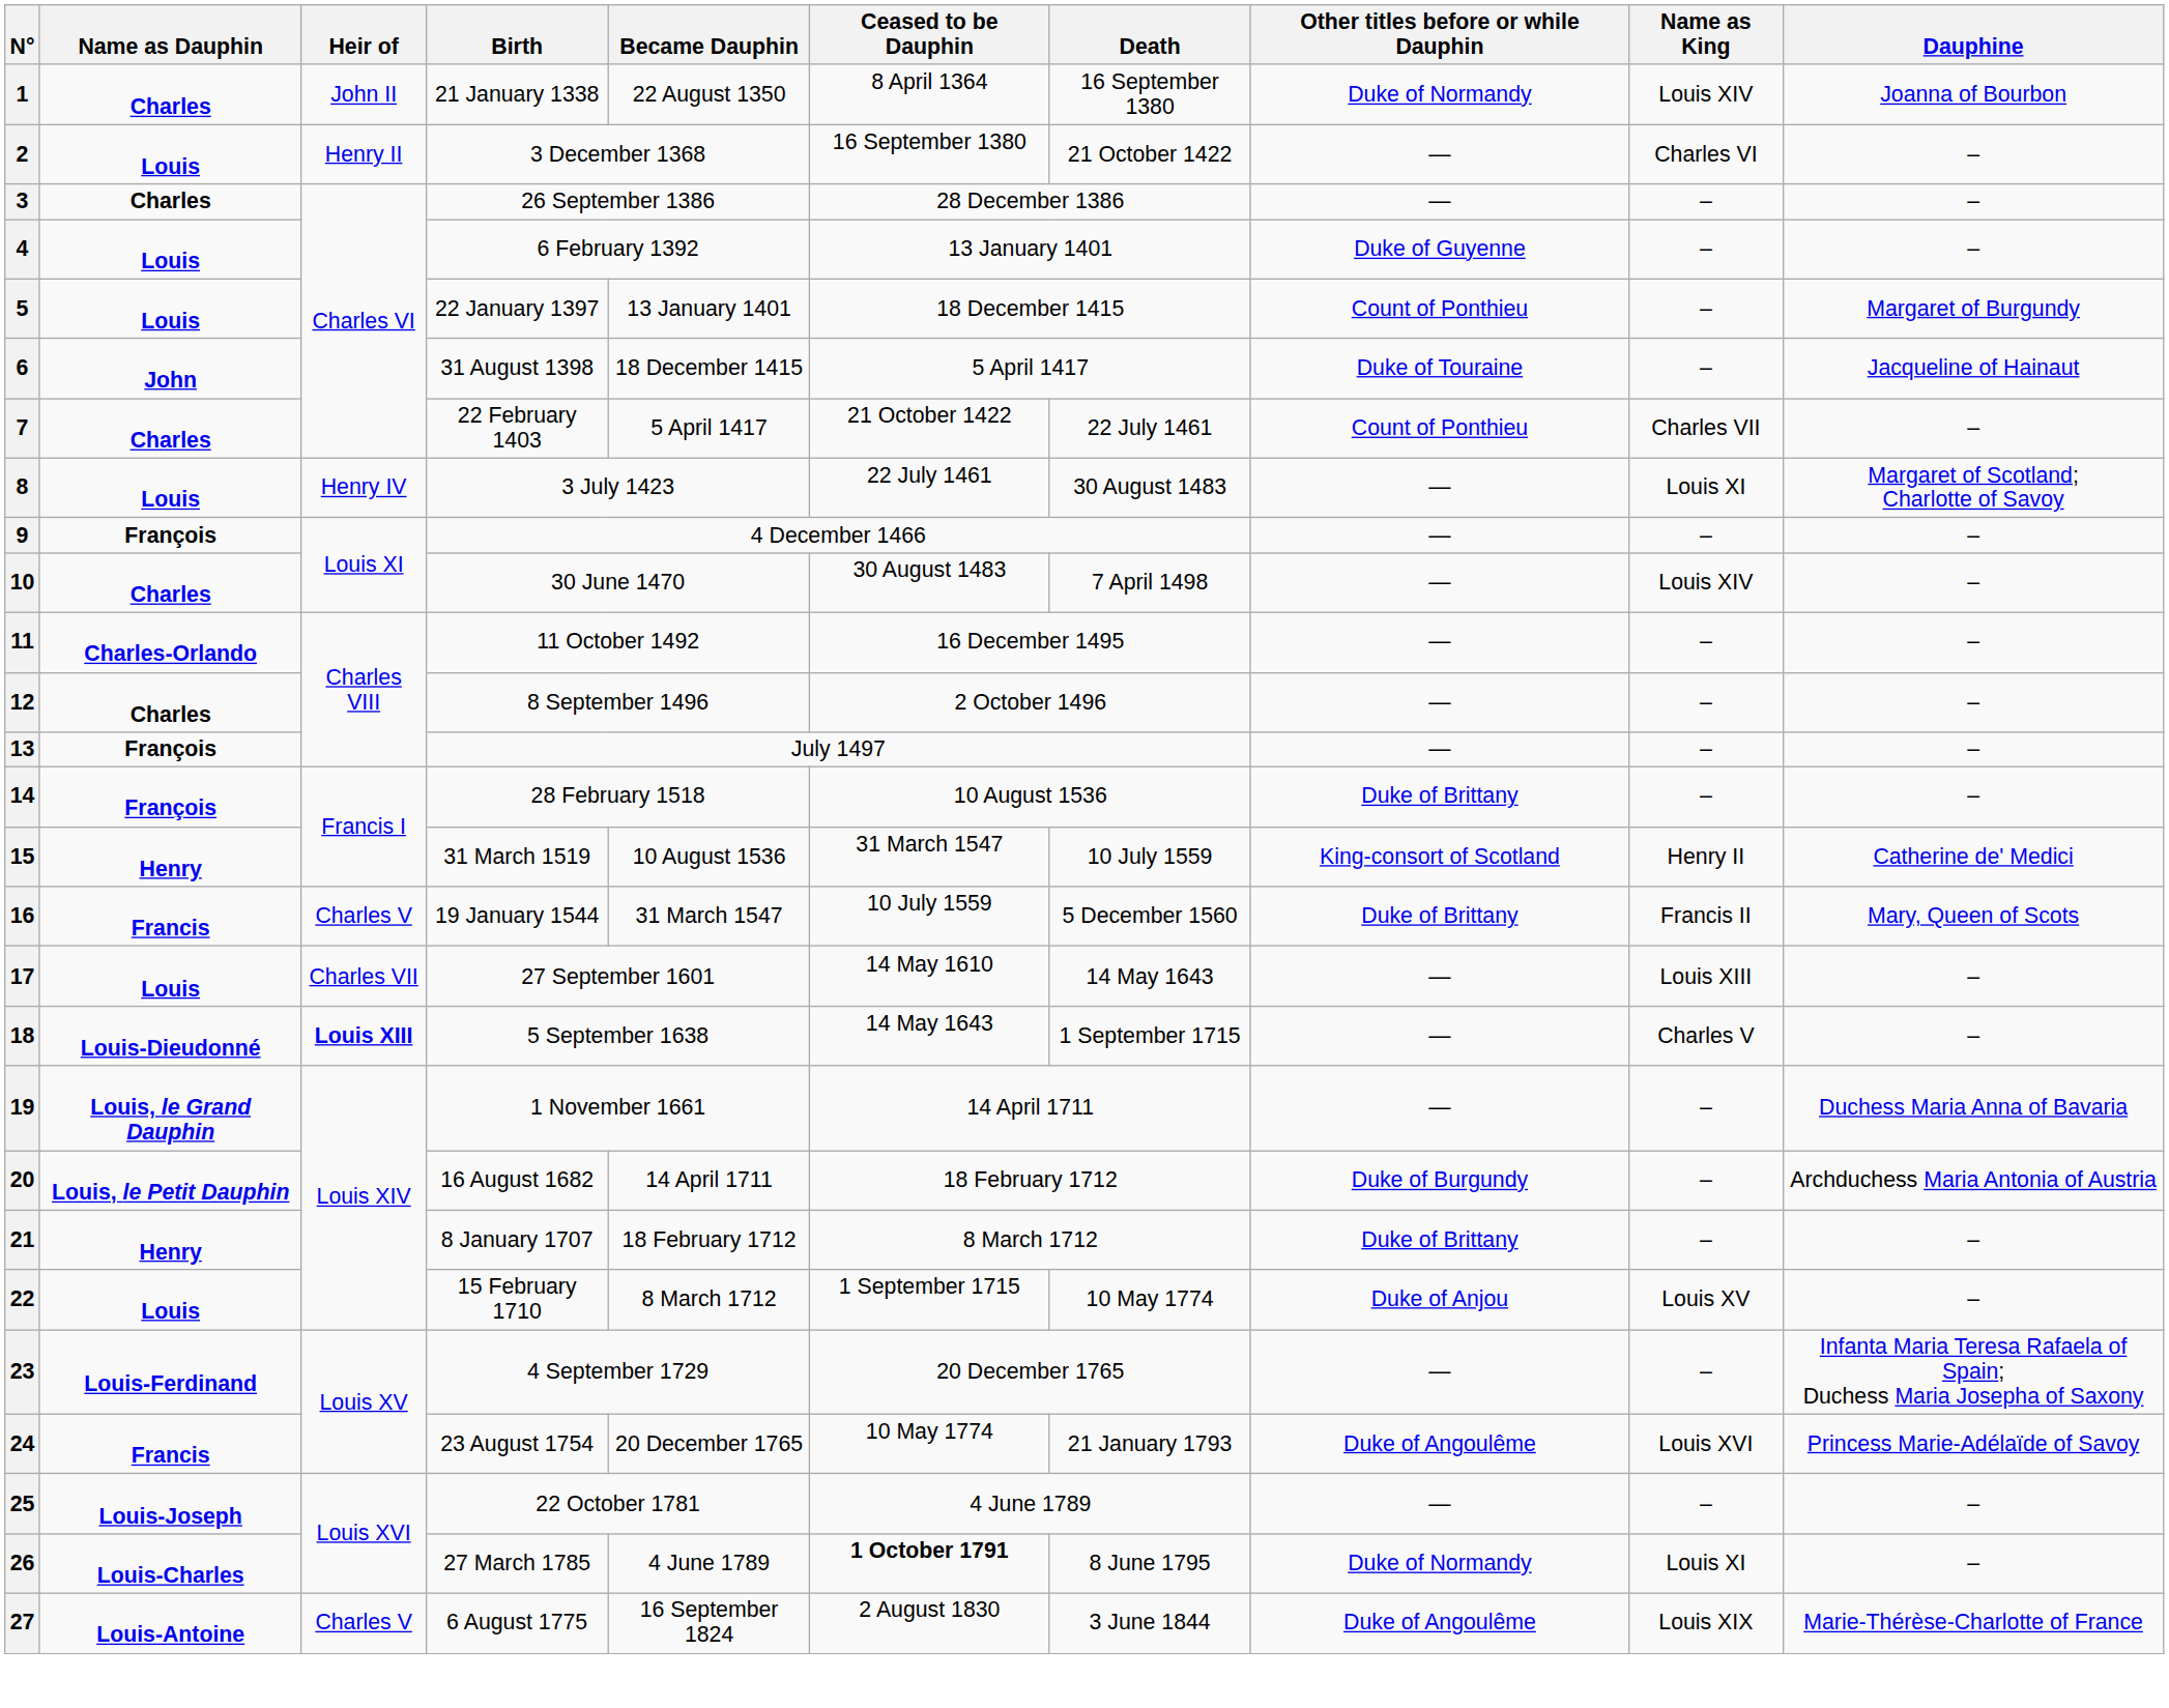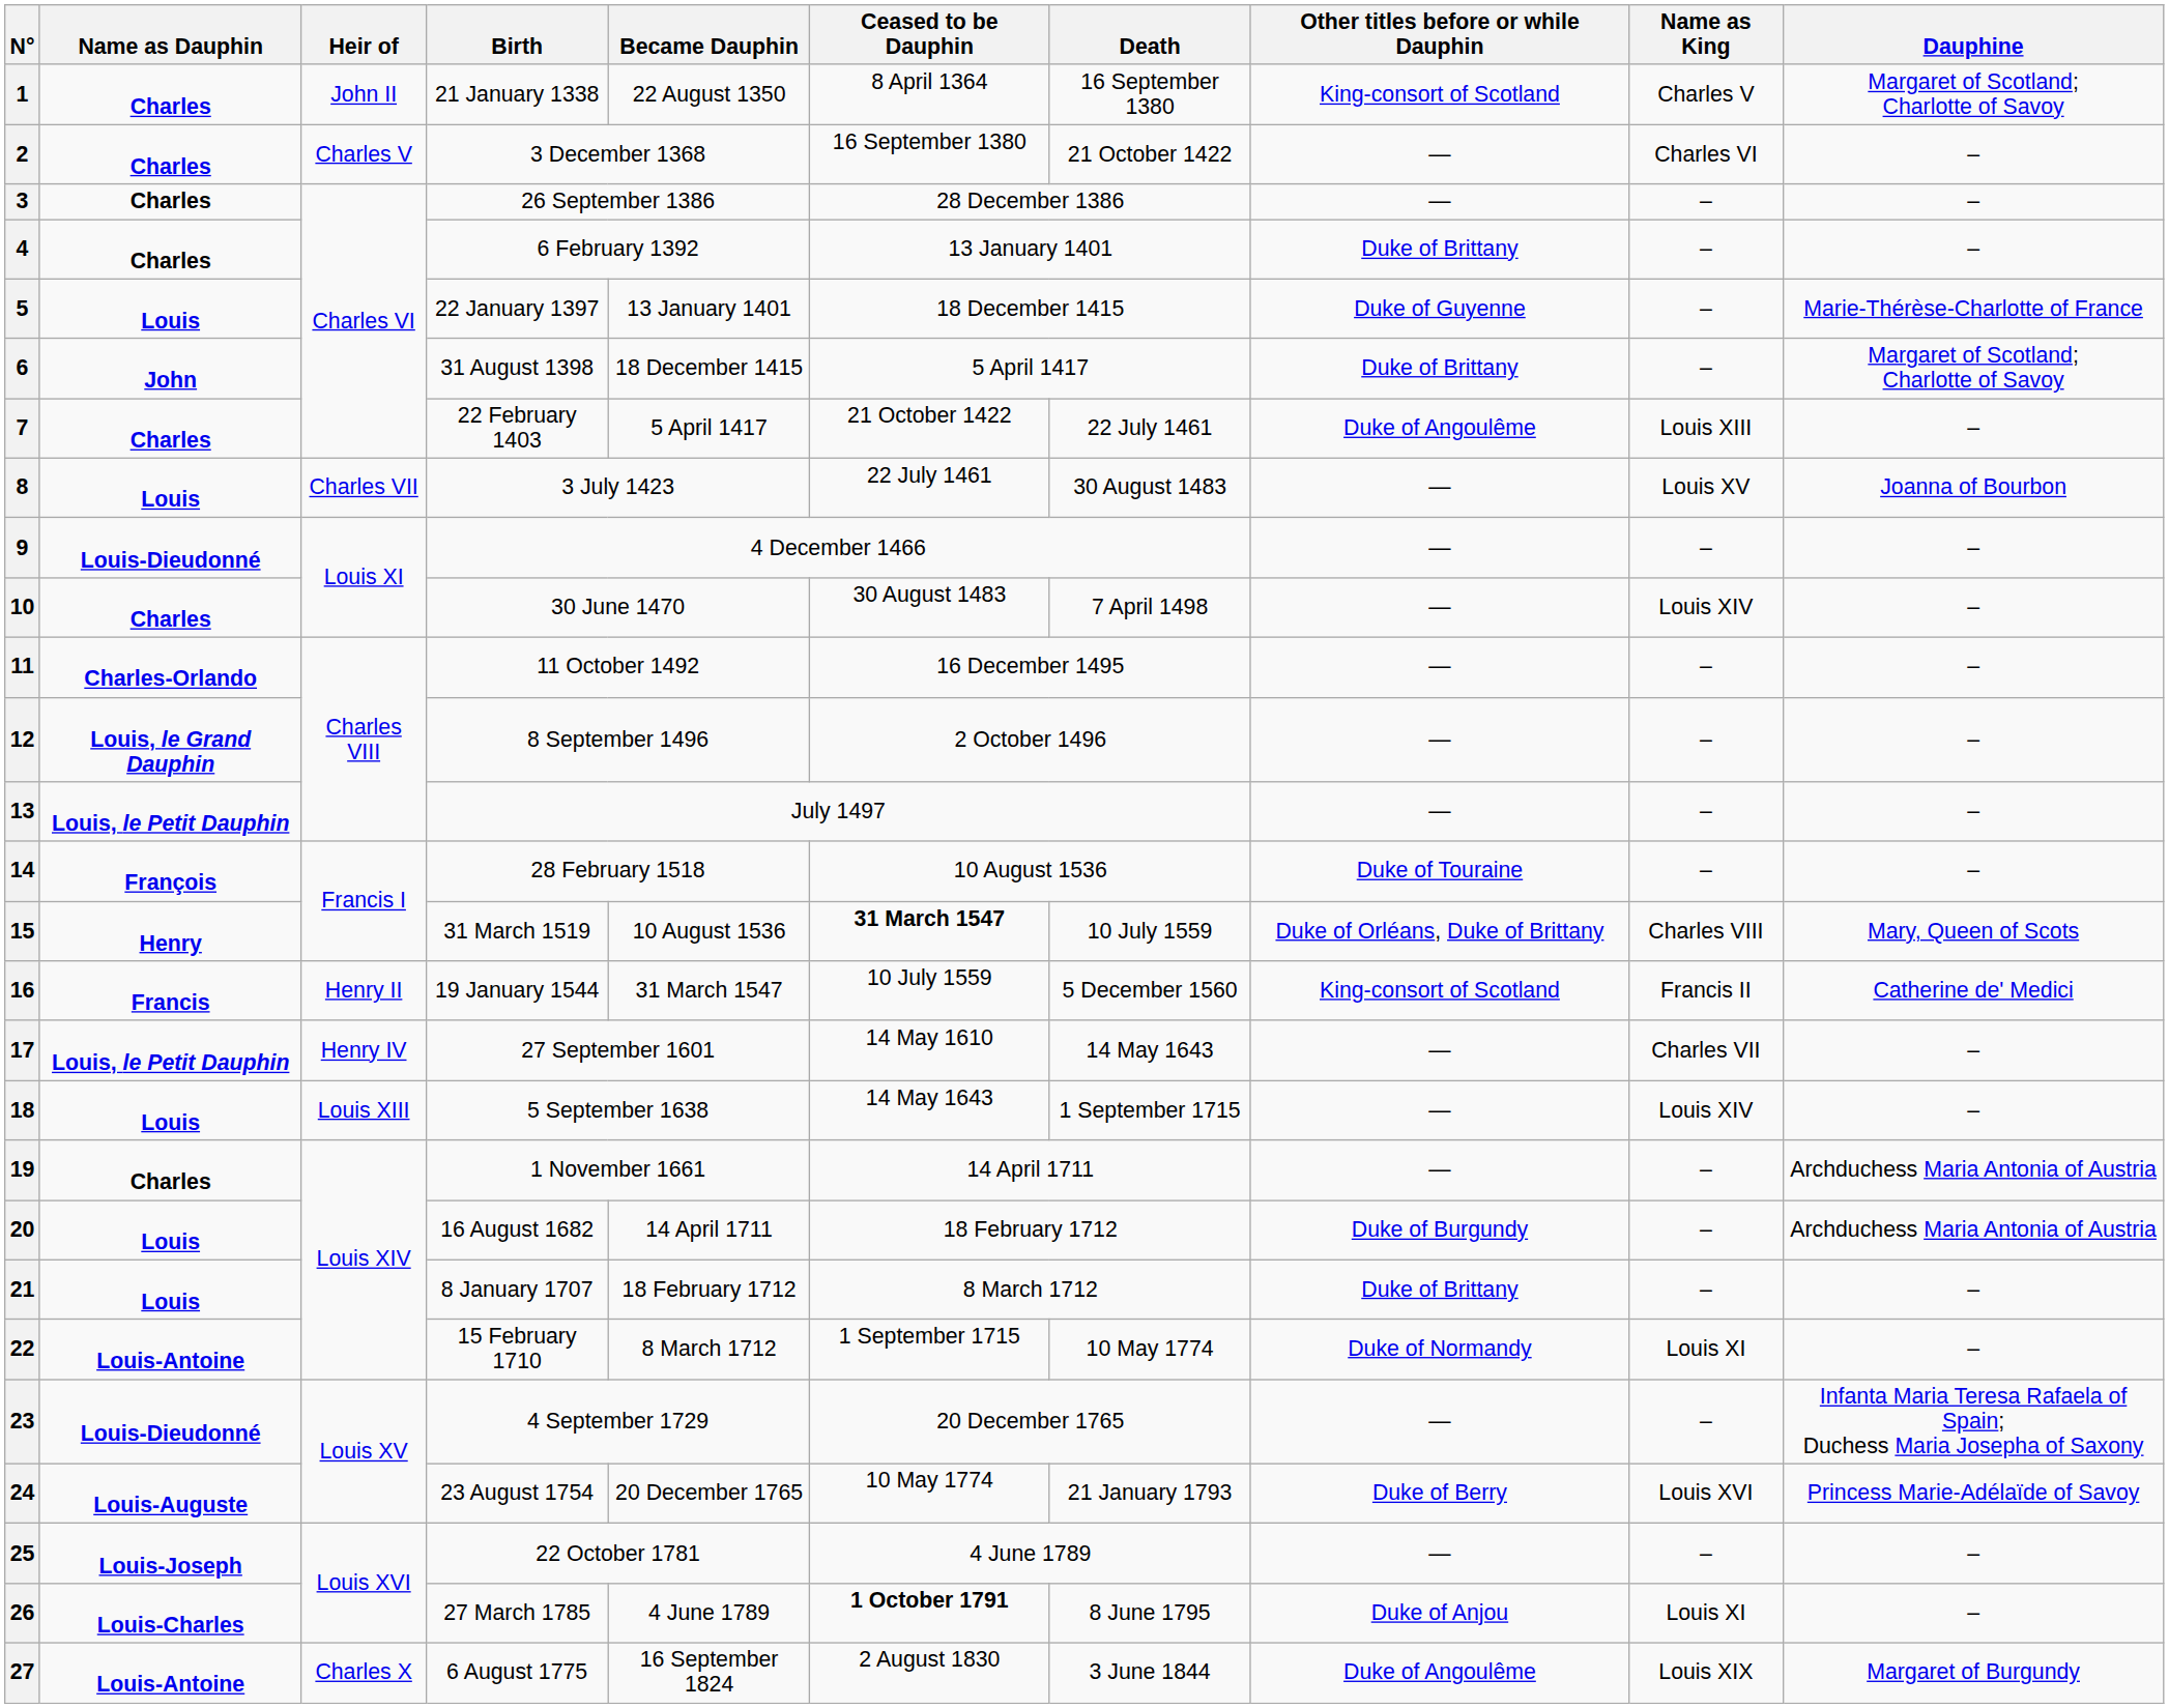 <table class="wikitable" style="text-align:center">
 <tr valign=bottom>
 <th>N°</th>
 <th>Name as Dauphin</th>
 <th>Heir of</th>
 <th>Birth</th>
 <th>Became Dauphin</th>
 <th>Ceased to be Dauphin</th>
 <th>Death</th>
 <th>Other titles before or while Dauphin</th>
 <th>Name as King</th>
 <th><a href='#'>Dauphine</a></th>
 </tr>
 <tr>
 <th>1</th>
 <td><br><strong><a href='#'>Charles</a></strong></td>
 <td><a href='#'>John II</a></td>
 <td>21 January 1338</td>
 <td>22 August 1350</td>
 <td>8 April 1364<br><br></td>
 <td>16 September 1380</td>
-<td><a href='#'>Duke of Normandy</a></td>
-<td>Louis XIV</td>
-<td><a href='#'>Joanna of Bourbon</a></td>
+<td><a href='#'>King-consort of Scotland</a></td>
+<td>Charles V</td>
+<td><a href='#'>Margaret of Scotland</a>;<br><a href='#'>Charlotte of Savoy</a></td>
 </tr>
 <tr>
 <th>2</th>
-<td><br><strong><a href='#'>Louis</a></strong></td>
-<td><a href='#'>Henry II</a></td>
+<td><br><strong><a href='#'>Charles</a></strong></td>
+<td><a href='#'>Charles V</a></td>
 <td colspan=2>3 December 1368</td>
 <td>16 September 1380<br><br></td>
 <td>21 October 1422</td>
 <td>—</td>
 <td>Charles VI</td>
 <td>–</td>
 </tr>
 <tr>
 <th>3</th>
 <td><strong>Charles</strong></td>
 <td rowspan=5><a href='#'>Charles VI</a></td>
 <td colspan=2>26 September 1386</td>
 <td colspan=2>28 December 1386</td>
 <td>—</td>
 <td>–</td>
 <td>–</td>
 </tr>
 <tr>
 <th>4</th>
-<td><br><strong><a href='#'>Louis</a></strong></td>
+<td><br><strong>Charles</strong></td>
 <td colspan=2>6 February 1392</td>
 <td colspan=2>13 January 1401</td>
-<td><a href='#'>Duke of Guyenne</a></td>
+<td><a href='#'>Duke of Brittany</a></td>
 <td>–</td>
 <td>–</td>
 </tr>
 <tr>
 <th>5</th>
 <td><br><strong><a href='#'>Louis</a></strong></td>
 <td>22 January 1397</td>
 <td>13 January 1401</td>
 <td colspan=2>18 December 1415</td>
-<td><a href='#'>Count of Ponthieu</a></td>
+<td><a href='#'>Duke of Guyenne</a></td>
 <td>–</td>
-<td><a href='#'>Margaret of Burgundy</a></td>
+<td><a href='#'>Marie-Thérèse-Charlotte of France</a></td>
 </tr>
 <tr>
 <th>6</th>
 <td><br><strong><a href='#'>John</a></strong></td>
 <td>31 August 1398</td>
 <td>18 December 1415</td>
 <td colspan=2>5 April 1417</td>
-<td><a href='#'>Duke of Touraine</a></td>
+<td><a href='#'>Duke of Brittany</a></td>
 <td>–</td>
-<td><a href='#'>Jacqueline of Hainaut</a></td>
+<td><a href='#'>Margaret of Scotland</a>;<br><a href='#'>Charlotte of Savoy</a></td>
 </tr>
 <tr>
 <th>7</th>
 <td><br><strong><a href='#'>Charles</a></strong></td>
 <td>22 February 1403</td>
 <td>5 April 1417</td>
 <td>21 October 1422<br><br></td>
 <td>22 July 1461</td>
-<td><a href='#'>Count of Ponthieu</a></td>
-<td>Charles VII</td>
+<td><a href='#'>Duke of Angoulême</a></td>
+<td>Louis XIII</td>
 <td>–</td>
 </tr>
 <tr>
 <th>8</th>
 <td><br><strong><a href='#'>Louis</a></strong></td>
-<td><a href='#'>Henry IV</a></td>
+<td><a href='#'>Charles VII</a></td>
 <td colspan=2>3 July 1423</td>
 <td>22 July 1461<br><br></td>
 <td>30 August 1483</td>
 <td>—</td>
-<td>Louis XI</td>
-<td><a href='#'>Margaret of Scotland</a>;<br><a href='#'>Charlotte of Savoy</a></td>
+<td>Louis XV</td>
+<td><a href='#'>Joanna of Bourbon</a></td>
 </tr>
 <tr>
 <th>9</th>
-<td><strong>François</strong></td>
+<td><br><strong><a href='#'>Louis-Dieudonné</a></strong></td>
 <td rowspan=2><a href='#'>Louis XI</a></td>
 <td colspan=4>4 December 1466</td>
 <td>—</td>
 <td>–</td>
 <td>–</td>
 </tr>
 <tr>
 <th>10</th>
 <td><br><strong><a href='#'>Charles</a></strong></td>
 <td colspan=2>30 June 1470</td>
 <td>30 August 1483<br><br></td>
 <td>7 April 1498</td>
 <td>—</td>
 <td>Louis XIV</td>
 <td>–</td>
 </tr>
 <tr>
 <th>11</th>
 <td><br><strong><a href='#'>Charles-Orlando</a></strong></td>
 <td rowspan=3><a href='#'>Charles VIII</a></td>
 <td colspan=2>11 October 1492</td>
 <td colspan=2>16 December 1495</td>
 <td>—</td>
 <td>–</td>
 <td>–</td>
 </tr>
 <tr>
 <th>12</th>
-<td><br><strong>Charles</strong></td>
+<td><br><strong><a href='#'>Louis, <em>le Grand Dauphin</em></a></strong></td>
 <td colspan=2>8 September 1496</td>
 <td colspan=2>2 October 1496</td>
 <td>—</td>
 <td>–</td>
 <td>–</td>
 </tr>
 <tr>
 <th>13</th>
-<td><strong>François</strong></td>
+<td><br><strong><a href='#'>Louis, <em>le Petit Dauphin</em></a></strong></td>
 <td colspan=4>July 1497</td>
 <td>—</td>
 <td>–</td>
 <td>–</td>
 </tr>
 <tr>
 <th>14</th>
 <td><br><strong><a href='#'>François</a></strong></td>
 <td rowspan=2><a href='#'>Francis I</a></td>
 <td colspan=2>28 February 1518</td>
 <td colspan=2>10 August 1536</td>
-<td><a href='#'>Duke of Brittany</a></td>
+<td><a href='#'>Duke of Touraine</a></td>
 <td>–</td>
 <td>–</td>
 </tr>
 <tr>
 <th>15</th>
 <td><br><strong><a href='#'>Henry</a></strong></td>
 <td>31 March 1519</td>
 <td>10 August 1536</td>
-<td>31 March 1547<br><br></td>
+<td><strong>31 March 1547<br><br></strong></td>
 <td>10 July 1559</td>
-<td><a href='#'>King-consort of Scotland</a></td>
-<td>Henry II</td>
-<td><a href='#'>Catherine de' Medici</a></td>
+<td><a href='#'>Duke of Orléans</a>, <a href='#'>Duke of Brittany</a></td>
+<td>Charles VIII</td>
+<td><a href='#'>Mary, Queen of Scots</a></td>
 </tr>
 <tr>
 <th>16</th>
 <td><br><strong><a href='#'>Francis</a></strong></td>
-<td><a href='#'>Charles V</a></td>
+<td><a href='#'>Henry II</a></td>
 <td>19 January 1544</td>
 <td>31 March 1547</td>
 <td>10 July 1559<br><br></td>
 <td>5 December 1560</td>
-<td><a href='#'>Duke of Brittany</a></td>
+<td><a href='#'>King-consort of Scotland</a></td>
 <td>Francis II</td>
-<td><a href='#'>Mary, Queen of Scots</a></td>
+<td><a href='#'>Catherine de' Medici</a></td>
 </tr>
 <tr>
 <th>17</th>
-<td><br><strong><a href='#'>Louis</a></strong></td>
-<td><a href='#'>Charles VII</a></td>
+<td><br><strong><a href='#'>Louis, <em>le Petit Dauphin</em></a></strong></td>
+<td><a href='#'>Henry IV</a></td>
 <td colspan=2>27 September 1601</td>
 <td>14 May 1610<br><br></td>
 <td>14 May 1643</td>
 <td>—</td>
-<td>Louis XIII</td>
+<td>Charles VII</td>
 <td>–</td>
 </tr>
 <tr>
 <th>18</th>
-<td><br><strong><a href='#'>Louis-Dieudonné</a></strong></td>
-<td><strong><a href='#'>Louis XIII</a></strong></td>
+<td><br><strong><a href='#'>Louis</a></strong></td>
+<td><a href='#'>Louis XIII</a></td>
 <td colspan=2>5 September 1638</td>
 <td>14 May 1643<br><br></td>
 <td>1 September 1715</td>
 <td>—</td>
-<td>Charles V</td>
+<td>Louis XIV</td>
 <td>–</td>
 </tr>
 <tr>
 <th>19</th>
-<td><br><strong><a href='#'>Louis, <em>le Grand Dauphin</em></a></strong></td>
+<td><br><strong>Charles</strong></td>
 <td rowspan=4><a href='#'>Louis XIV</a></td>
 <td colspan=2>1 November 1661</td>
 <td colspan=2>14 April 1711</td>
 <td>—</td>
 <td>–</td>
-<td><a href='#'>Duchess Maria Anna of Bavaria</a></td>
+<td>Archduchess <a href='#'>Maria Antonia of Austria</a></td>
 </tr>
 <tr>
 <th>20</th>
-<td><br><strong><a href='#'>Louis, <em>le Petit Dauphin</em></a></strong></td>
+<td><br><strong><a href='#'>Louis</a></strong></td>
 <td>16 August 1682</td>
 <td>14 April 1711</td>
 <td colspan=2>18 February 1712</td>
 <td><a href='#'>Duke of Burgundy</a></td>
 <td>–</td>
 <td>Archduchess <a href='#'>Maria Antonia of Austria</a></td>
 </tr>
 <tr>
 <th>21</th>
-<td><br><strong><a href='#'>Henry</a></strong></td>
+<td><br><strong><a href='#'>Louis</a></strong></td>
 <td>8 January 1707</td>
 <td>18 February 1712</td>
 <td colspan=2>8 March 1712</td>
 <td><a href='#'>Duke of Brittany</a></td>
 <td>–</td>
 <td>–</td>
 </tr>
 <tr>
 <th>22</th>
-<td><br><strong><a href='#'>Louis</a></strong></td>
+<td><br><strong><a href='#'>Louis-Antoine</a></strong></td>
 <td>15 February 1710</td>
 <td>8 March 1712</td>
 <td>1 September 1715<br><br></td>
 <td>10 May 1774</td>
-<td><a href='#'>Duke of Anjou</a></td>
-<td>Louis XV</td>
+<td><a href='#'>Duke of Normandy</a></td>
+<td>Louis XI</td>
 <td>–</td>
 </tr>
 <tr>
 <th>23</th>
-<td><br><strong><a href='#'>Louis-Ferdinand</a></strong></td>
+<td><br><strong><a href='#'>Louis-Dieudonné</a></strong></td>
 <td rowspan=2><a href='#'>Louis XV</a></td>
 <td colspan=2>4 September 1729</td>
 <td colspan=2>20 December 1765</td>
 <td>—</td>
 <td>–</td>
 <td><a href='#'>Infanta Maria Teresa Rafaela of Spain</a>;<br>Duchess <a href='#'>Maria Josepha of Saxony</a></td>
 </tr>
 <tr>
 <th>24</th>
-<td><br><strong><a href='#'>Francis</a></strong></td>
+<td><br><strong><a href='#'>Louis-Auguste</a></strong></td>
 <td>23 August 1754</td>
 <td>20 December 1765</td>
 <td>10 May 1774<br><br></td>
 <td>21 January 1793</td>
-<td><a href='#'>Duke of Angoulême</a></td>
+<td><a href='#'>Duke of Berry</a></td>
 <td>Louis XVI</td>
 <td><a href='#'>Princess Marie-Adélaïde of Savoy</a></td>
 </tr>
 <tr>
 <th>25</th>
 <td><br><strong><a href='#'>Louis-Joseph</a></strong></td>
 <td rowspan=2><a href='#'>Louis XVI</a></td>
 <td colspan=2>22 October 1781</td>
 <td colspan=2>4 June 1789</td>
 <td>—</td>
 <td>–</td>
 <td>–</td>
 </tr>
 <tr>
 <th>26</th>
 <td><br><strong><a href='#'>Louis-Charles</a></strong></td>
 <td>27 March 1785</td>
 <td>4 June 1789</td>
 <td><strong>1 October 1791<br><br></strong></td>
 <td>8 June 1795</td>
-<td><a href='#'>Duke of Normandy</a></td>
+<td><a href='#'>Duke of Anjou</a></td>
 <td>Louis XI</td>
 <td>–</td>
 </tr>
 <tr>
 <th>27</th>
 <td><br><strong><a href='#'>Louis-Antoine</a></strong></td>
-<td><a href='#'>Charles V</a></td>
+<td><a href='#'>Charles X</a></td>
 <td>6 August 1775</td>
 <td>16 September 1824</td>
 <td>2 August 1830<br><br></td>
 <td>3 June 1844</td>
 <td><a href='#'>Duke of Angoulême</a></td>
 <td>Louis XIX</td>
-<td><a href='#'>Marie-Thérèse-Charlotte of France</a></td>
+<td><a href='#'>Margaret of Burgundy</a></td>
 </tr>
 </table>
